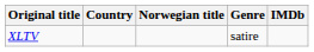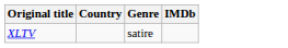 <table class="wikitable">
 <tr>
 <th>Original title</th>
 <th>Country</th>
-<th>Norwegian title</th>
 <th>Genre</th>
 <th>IMDb</th>
 </tr>
 <tr>
 <td><em><a href='#'>XLTV</a></em></td>
 <td></td>
-<td></td>
 <td>satire</td>
 <td></td>
 </tr>
 </table>
